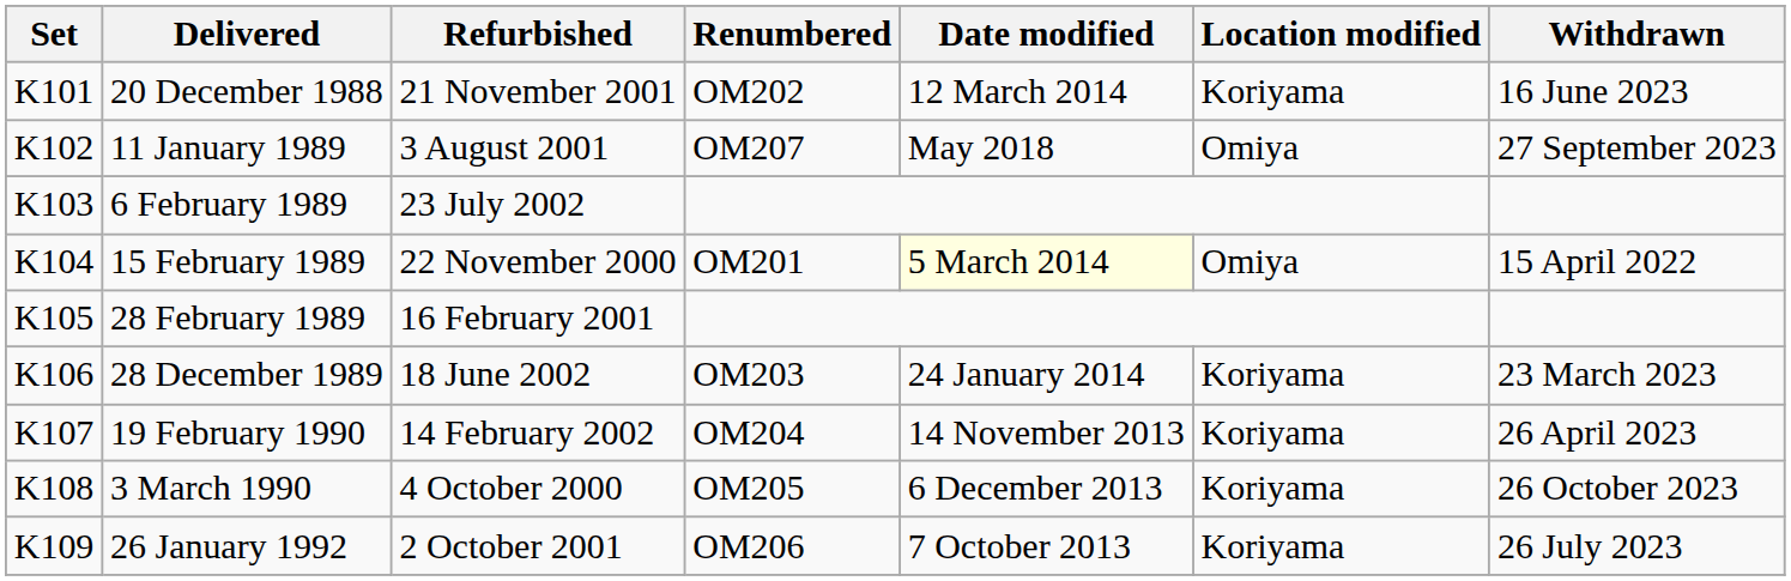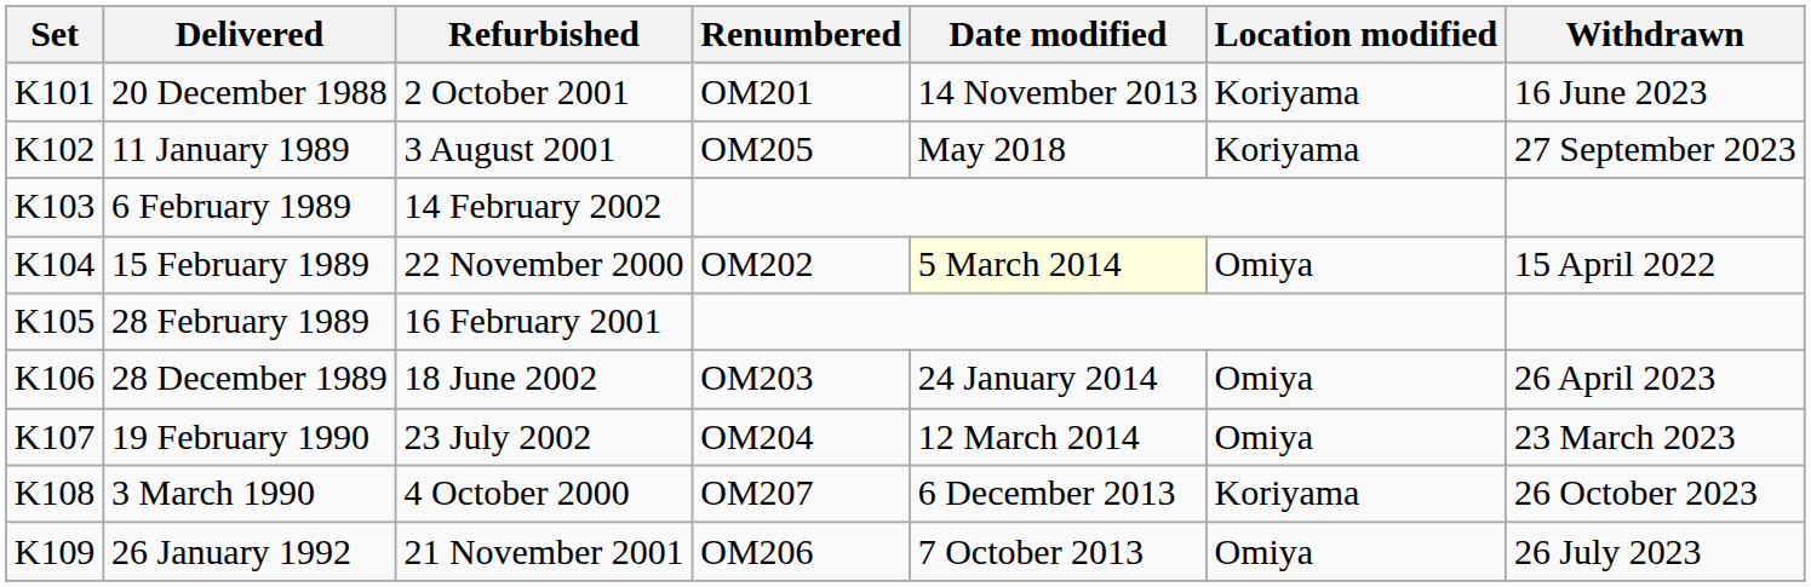 <table class="wikitable">
 <tr>
 <th>Set</th>
 <th>Delivered</th>
 <th>Refurbished</th>
 <th>Renumbered</th>
 <th>Date modified</th>
 <th>Location modified</th>
 <th>Withdrawn</th>
 </tr>
 <tr>
 <td>K101</td>
 <td>20 December 1988</td>
-<td>21 November 2001</td>
-<td>OM202</td>
-<td>12 March 2014</td>
+<td>2 October 2001</td>
+<td>OM201</td>
+<td>14 November 2013</td>
 <td>Koriyama</td>
 <td>16 June 2023</td>
 </tr>
 <tr>
 <td>K102</td>
 <td>11 January 1989</td>
 <td>3 August 2001</td>
-<td>OM207</td>
+<td>OM205</td>
 <td>May 2018</td>
-<td>Omiya</td>
+<td>Koriyama</td>
 <td>27 September 2023</td>
 </tr>
 <tr>
 <td>K103</td>
 <td>6 February 1989</td>
-<td>23 July 2002</td>
+<td>14 February 2002</td>
 <td colspan=3> </td>
 <td></td>
 </tr>
 <tr>
 <td>K104</td>
 <td>15 February 1989</td>
 <td>22 November 2000</td>
-<td>OM201</td>
+<td>OM202</td>
 <td style="background: lightyellow;">5 March 2014</td>
 <td>Omiya</td>
 <td>15 April 2022</td>
 </tr>
 <tr>
 <td>K105</td>
 <td>28 February 1989</td>
 <td>16 February 2001</td>
 <td colspan=3> </td>
 <td></td>
 </tr>
 <tr>
 <td>K106</td>
 <td>28 December 1989</td>
 <td>18 June 2002</td>
 <td>OM203</td>
 <td>24 January 2014</td>
-<td>Koriyama</td>
-<td>23 March 2023</td>
+<td>Omiya</td>
+<td>26 April 2023</td>
 </tr>
 <tr>
 <td>K107</td>
 <td>19 February 1990</td>
-<td>14 February 2002</td>
+<td>23 July 2002</td>
 <td>OM204</td>
-<td>14 November 2013</td>
-<td>Koriyama</td>
-<td>26 April 2023</td>
+<td>12 March 2014</td>
+<td>Omiya</td>
+<td>23 March 2023</td>
 </tr>
 <tr>
 <td>K108</td>
 <td>3 March 1990</td>
 <td>4 October 2000</td>
-<td>OM205</td>
+<td>OM207</td>
 <td>6 December 2013</td>
 <td>Koriyama</td>
 <td>26 October 2023</td>
 </tr>
 <tr>
 <td>K109</td>
 <td>26 January 1992</td>
-<td>2 October 2001</td>
+<td>21 November 2001</td>
 <td>OM206</td>
 <td>7 October 2013</td>
-<td>Koriyama</td>
+<td>Omiya</td>
 <td>26 July 2023</td>
 </tr>
 </table>
